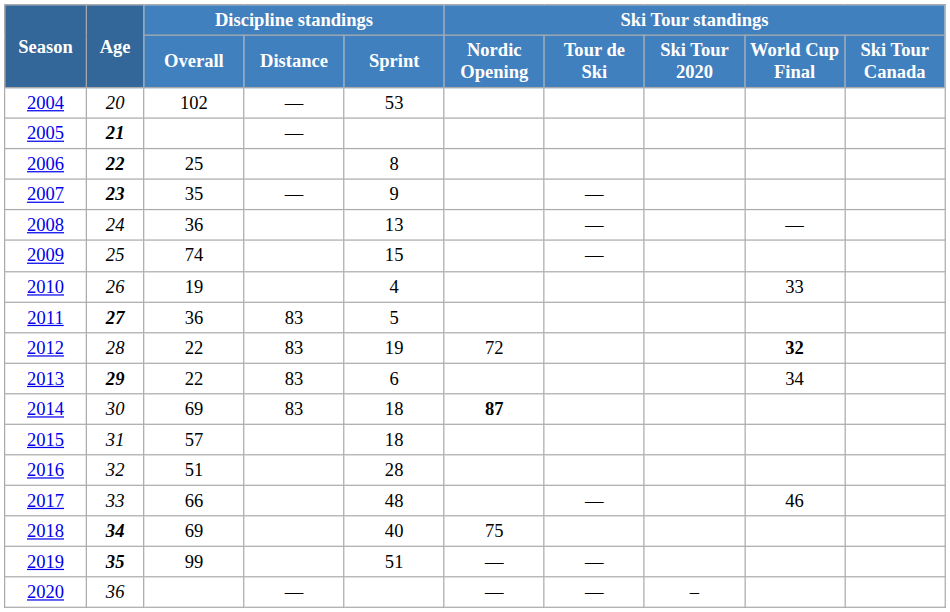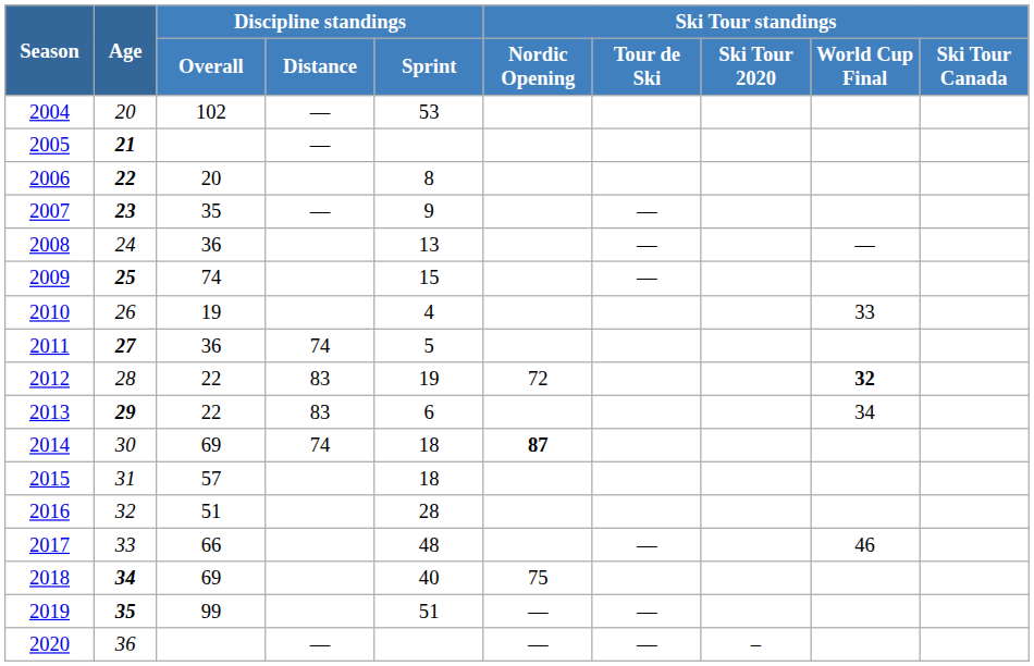 <table class="wikitable" style="font-size:95%; text-align:center; border:grey solid 1px; border-collapse:collapse; background:#ffffff;">
 <tr>
 <th style="background-color:#369; color:white; width:60px;" rowspan="2"> Season </th>
 <th style="background-color:#369; color:white; width:40px;" rowspan="2"> Age </th>
 <th style="background-color:#4180be; color:white;" colspan="3">Discipline standings</th>
 <th style="background-color:#4180be; color:white;" colspan="5">Ski Tour standings</th>
 </tr>
 <tr>
 <th style="background-color:#4180be; color:white; width:75px;">Overall</th>
 <th style="background-color:#4180be; color:white; width:75px;">Distance</th>
 <th style="background-color:#4180be; color:white; width:75px;">Sprint</th>
 <th style="background-color:#4180be; color:white; width:75px;">Nordic<br>Opening</th>
 <th style="background-color:#4180be; color:white; width:75px;">Tour de<br>Ski</th>
 <th style="background-color:#4180be; color:white; width:75px;">Ski Tour<br>2020</th>
 <th style="background-color:#4180be; color:white; width:75px;">World Cup<br>Final</th>
 <th style="background-color:#4180be; color:white; width:75px;">Ski Tour<br>Canada</th>
 </tr>
 <tr>
 <td><a href='#'>2004</a></td>
 <td><em>20</em></td>
 <td>102</td>
 <td>—</td>
 <td>53</td>
 <td></td>
 <td></td>
 <td></td>
 <td></td>
 <td></td>
 </tr>
 <tr>
 <td><a href='#'>2005</a></td>
 <td><strong><em>21</em></strong></td>
 <td></td>
 <td>—</td>
 <td></td>
 <td></td>
 <td></td>
 <td></td>
 <td></td>
 <td></td>
 </tr>
 <tr>
 <td><a href='#'>2006</a></td>
 <td><strong><em>22</em></strong></td>
-<td>25</td>
+<td>20</td>
 <td></td>
 <td>8</td>
 <td></td>
 <td></td>
 <td></td>
 <td></td>
 <td></td>
 </tr>
 <tr>
 <td><a href='#'>2007</a></td>
 <td><strong><em>23</em></strong></td>
 <td>35</td>
 <td>—</td>
 <td>9</td>
 <td></td>
 <td>—</td>
 <td></td>
 <td></td>
 <td></td>
 </tr>
 <tr>
 <td><a href='#'>2008</a></td>
 <td><em>24</em></td>
 <td>36</td>
 <td></td>
 <td>13</td>
 <td></td>
 <td>—</td>
 <td></td>
 <td>—</td>
 <td></td>
 </tr>
 <tr>
 <td><a href='#'>2009</a></td>
-<td><em>25</em></td>
+<td><strong><em>25</em></strong></td>
 <td>74</td>
 <td></td>
 <td>15</td>
 <td></td>
 <td>—</td>
 <td></td>
 <td></td>
 <td></td>
 </tr>
 <tr>
 <td><a href='#'>2010</a></td>
 <td><em>26</em></td>
 <td>19</td>
 <td></td>
 <td>4</td>
 <td></td>
 <td></td>
 <td></td>
 <td>33</td>
 <td></td>
 </tr>
 <tr>
 <td><a href='#'>2011</a></td>
 <td><strong><em>27</em></strong></td>
 <td>36</td>
-<td>83</td>
+<td>74</td>
 <td>5</td>
 <td></td>
 <td></td>
 <td></td>
 <td></td>
 <td></td>
 </tr>
 <tr>
 <td><a href='#'>2012</a></td>
 <td><em>28</em></td>
 <td>22</td>
 <td>83</td>
 <td>19</td>
 <td>72</td>
 <td></td>
 <td></td>
 <td><strong>32</strong></td>
 <td></td>
 </tr>
 <tr>
 <td><a href='#'>2013</a></td>
 <td><strong><em>29</em></strong></td>
 <td>22</td>
 <td>83</td>
 <td>6</td>
 <td></td>
 <td></td>
 <td></td>
 <td>34</td>
 <td></td>
 </tr>
 <tr>
 <td><a href='#'>2014</a></td>
 <td><em>30</em></td>
 <td>69</td>
-<td>83</td>
+<td>74</td>
 <td>18</td>
 <td><strong>87</strong></td>
 <td></td>
 <td></td>
 <td></td>
 <td></td>
 </tr>
 <tr>
 <td><a href='#'>2015</a></td>
 <td><em>31</em></td>
 <td>57</td>
 <td></td>
 <td>18</td>
 <td></td>
 <td></td>
 <td></td>
 <td></td>
 <td></td>
 </tr>
 <tr>
 <td><a href='#'>2016</a></td>
 <td><em>32</em></td>
 <td>51</td>
 <td></td>
 <td>28</td>
 <td></td>
 <td></td>
 <td></td>
 <td></td>
 <td></td>
 </tr>
 <tr>
 <td><a href='#'>2017</a></td>
 <td><em>33</em></td>
 <td>66</td>
 <td></td>
 <td>48</td>
 <td></td>
 <td>—</td>
 <td></td>
 <td>46</td>
 <td></td>
 </tr>
 <tr>
 <td><a href='#'>2018</a></td>
 <td><strong><em>34</em></strong></td>
 <td>69</td>
 <td></td>
 <td>40</td>
 <td>75</td>
 <td></td>
 <td></td>
 <td></td>
 <td></td>
 </tr>
 <tr>
 <td><a href='#'>2019</a></td>
 <td><strong><em>35</em></strong></td>
 <td>99</td>
 <td></td>
 <td>51</td>
 <td>—</td>
 <td>—</td>
 <td></td>
 <td></td>
 <td></td>
 </tr>
 <tr>
 <td><a href='#'>2020</a></td>
 <td><em>36</em></td>
 <td></td>
 <td>—</td>
 <td></td>
 <td>—</td>
 <td>—</td>
 <td>–</td>
 <td></td>
 <td></td>
 </tr>
 </table>
